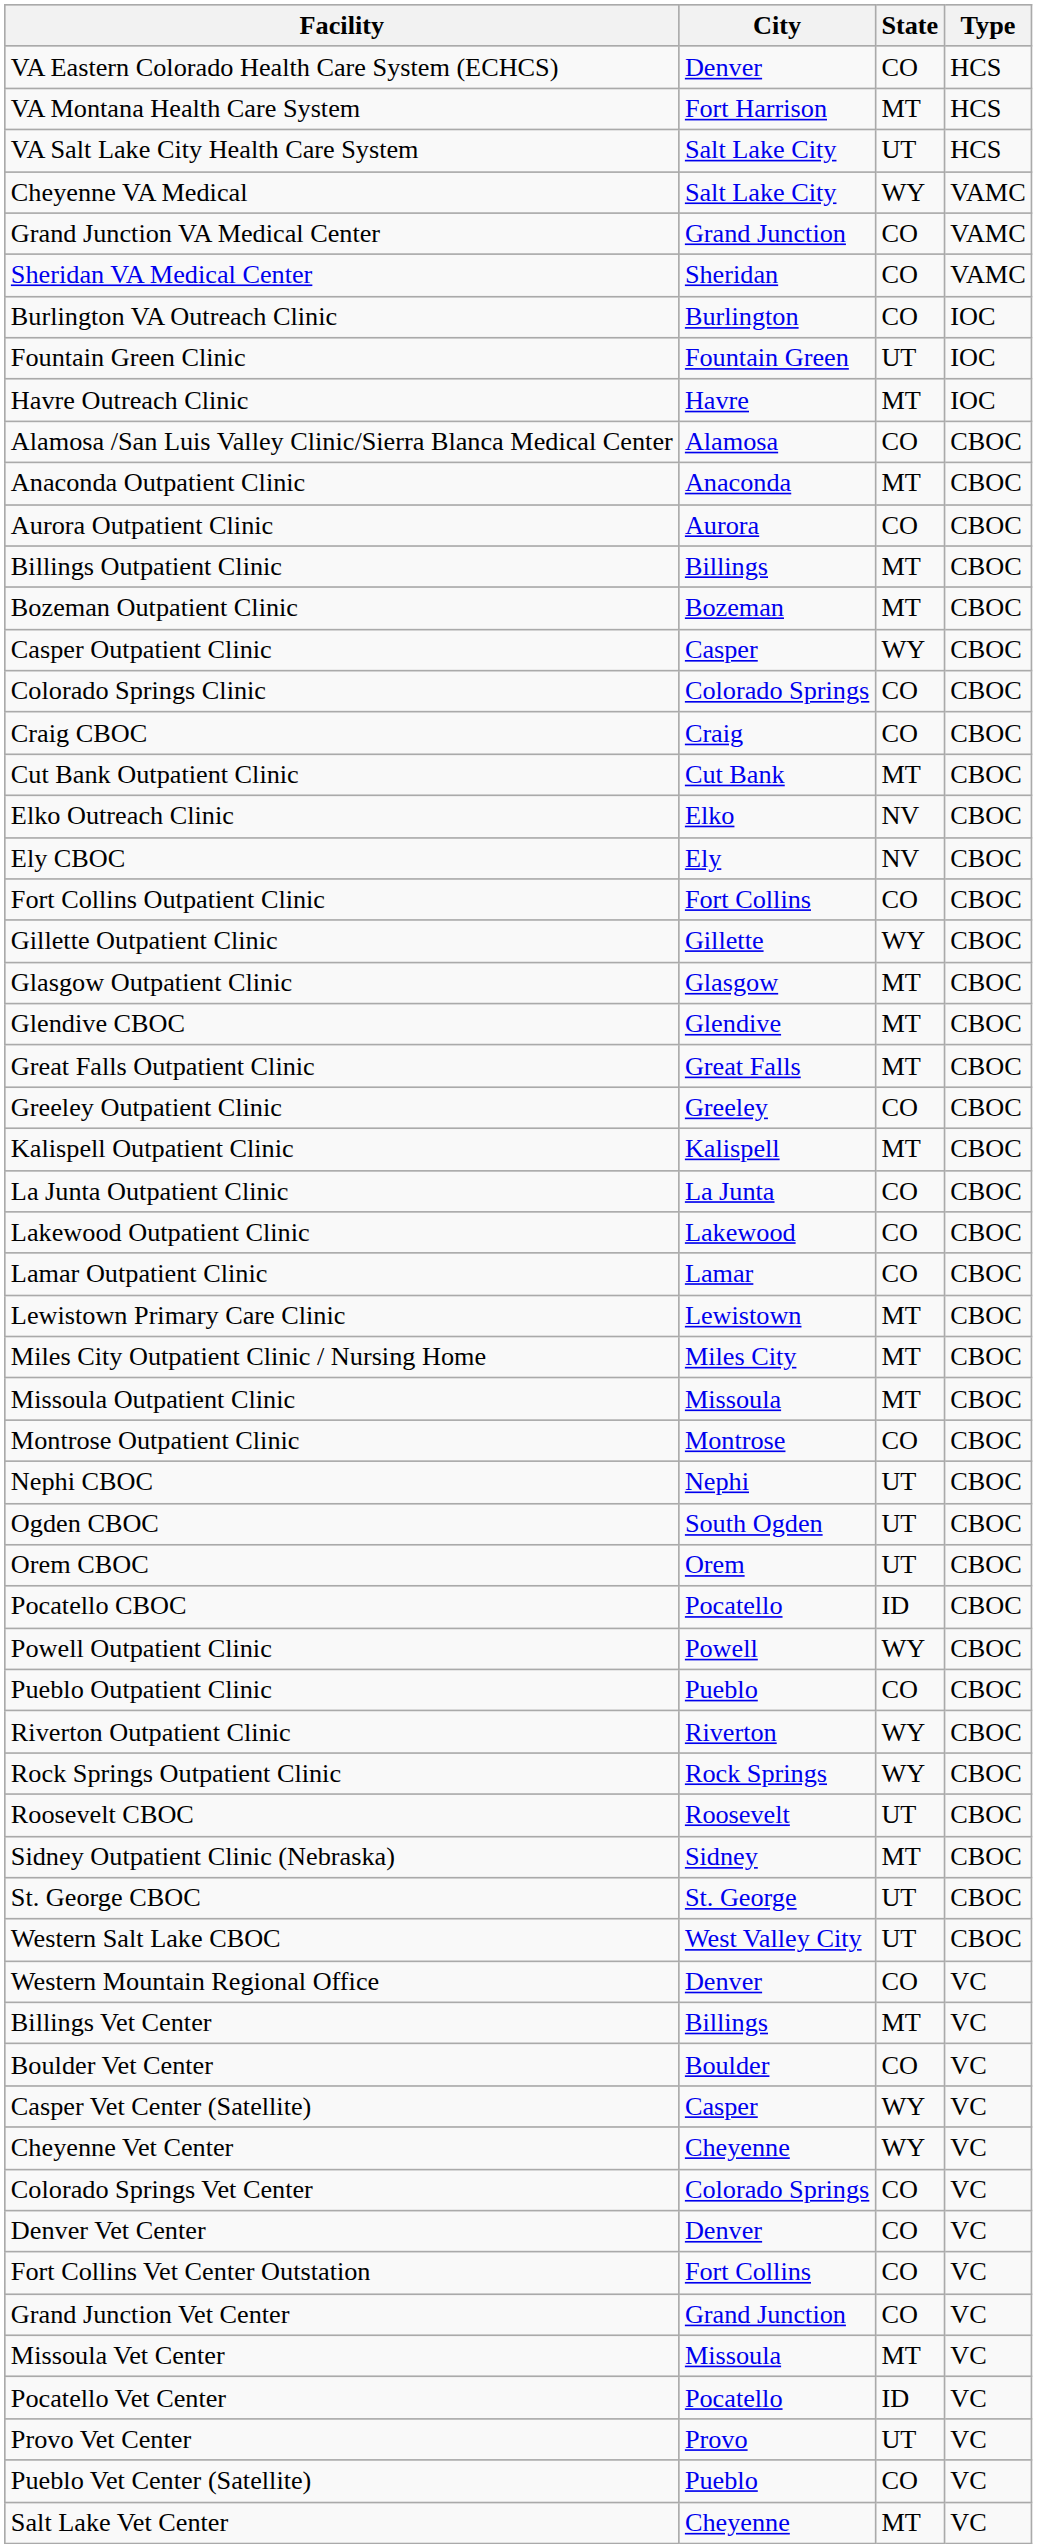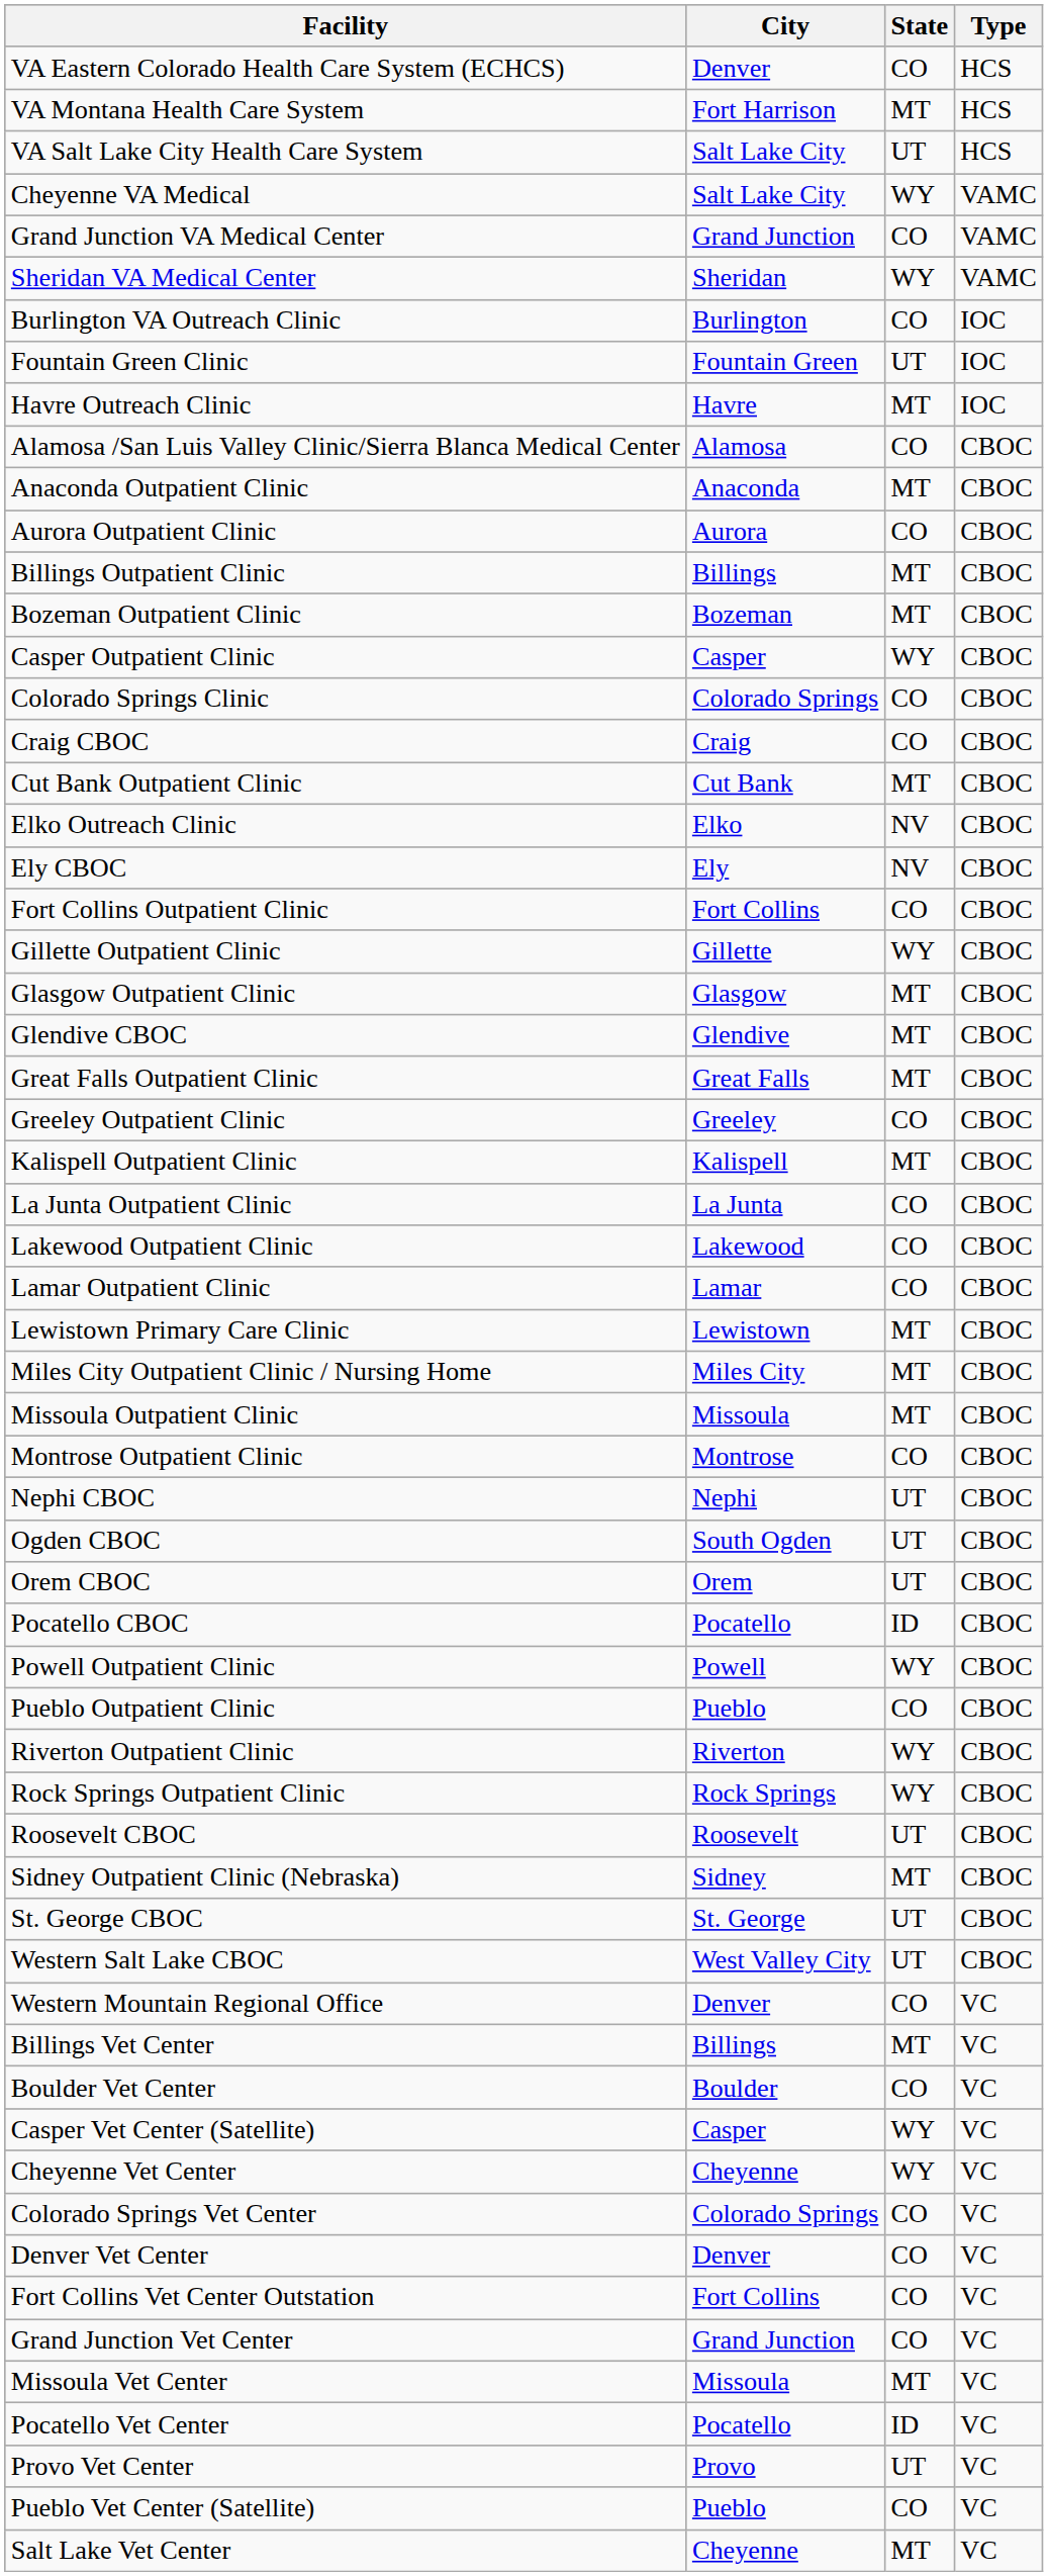 <table id="VISN19" class="wikitable sortable">
 <tr>
 <th>Facility</th>
 <th>City</th>
 <th>State</th>
 <th>Type</th>
 </tr>
 <tr>
 <td>VA Eastern Colorado Health Care System (ECHCS)</td>
 <td><a href='#'>Denver</a></td>
 <td>CO</td>
 <td>HCS</td>
 </tr>
 <tr>
 <td>VA Montana Health Care System</td>
 <td><a href='#'>Fort Harrison</a></td>
 <td>MT</td>
 <td>HCS</td>
 </tr>
 <tr>
 <td>VA Salt Lake City Health Care System</td>
 <td><a href='#'>Salt Lake City</a></td>
 <td>UT</td>
 <td>HCS</td>
 </tr>
 <tr>
 <td>Cheyenne VA Medical</td>
 <td><a href='#'>Salt Lake City</a></td>
 <td>WY</td>
 <td>VAMC</td>
 </tr>
 <tr>
 <td>Grand Junction VA Medical Center</td>
 <td><a href='#'>Grand Junction</a></td>
 <td>CO</td>
 <td>VAMC</td>
 </tr>
 <tr>
 <td><a href='#'>Sheridan VA Medical Center</a></td>
 <td><a href='#'>Sheridan</a></td>
-<td>CO</td>
+<td>WY</td>
 <td>VAMC</td>
 </tr>
 <tr>
 <td>Burlington VA Outreach Clinic</td>
 <td><a href='#'>Burlington</a></td>
 <td>CO</td>
 <td>IOC</td>
 </tr>
 <tr>
 <td>Fountain Green Clinic</td>
 <td><a href='#'>Fountain Green</a></td>
 <td>UT</td>
 <td>IOC</td>
 </tr>
 <tr>
 <td>Havre Outreach Clinic</td>
 <td><a href='#'>Havre</a></td>
 <td>MT</td>
 <td>IOC</td>
 </tr>
 <tr>
 <td>Alamosa /San Luis Valley Clinic/Sierra Blanca Medical Center</td>
 <td><a href='#'>Alamosa</a></td>
 <td>CO</td>
 <td>CBOC</td>
 </tr>
 <tr>
 <td>Anaconda Outpatient Clinic</td>
 <td><a href='#'>Anaconda</a></td>
 <td>MT</td>
 <td>CBOC</td>
 </tr>
 <tr>
 <td>Aurora Outpatient Clinic</td>
 <td><a href='#'>Aurora</a></td>
 <td>CO</td>
 <td>CBOC</td>
 </tr>
 <tr>
 <td>Billings Outpatient Clinic</td>
 <td><a href='#'>Billings</a></td>
 <td>MT</td>
 <td>CBOC</td>
 </tr>
 <tr>
 <td>Bozeman Outpatient Clinic</td>
 <td><a href='#'>Bozeman</a></td>
 <td>MT</td>
 <td>CBOC</td>
 </tr>
 <tr>
 <td>Casper Outpatient Clinic</td>
 <td><a href='#'>Casper</a></td>
 <td>WY</td>
 <td>CBOC</td>
 </tr>
 <tr>
 <td>Colorado Springs Clinic</td>
 <td><a href='#'>Colorado Springs</a></td>
 <td>CO</td>
 <td>CBOC</td>
 </tr>
 <tr>
 <td>Craig CBOC</td>
 <td><a href='#'>Craig</a></td>
 <td>CO</td>
 <td>CBOC</td>
 </tr>
 <tr>
 <td>Cut Bank Outpatient Clinic</td>
 <td><a href='#'>Cut Bank</a></td>
 <td>MT</td>
 <td>CBOC</td>
 </tr>
 <tr>
 <td>Elko Outreach Clinic</td>
 <td><a href='#'>Elko</a></td>
 <td>NV</td>
 <td>CBOC</td>
 </tr>
 <tr>
 <td>Ely CBOC</td>
 <td><a href='#'>Ely</a></td>
 <td>NV</td>
 <td>CBOC</td>
 </tr>
 <tr>
 <td>Fort Collins Outpatient Clinic</td>
 <td><a href='#'>Fort Collins</a></td>
 <td>CO</td>
 <td>CBOC</td>
 </tr>
 <tr>
 <td>Gillette Outpatient Clinic</td>
 <td><a href='#'>Gillette</a></td>
 <td>WY</td>
 <td>CBOC</td>
 </tr>
 <tr>
 <td>Glasgow Outpatient Clinic</td>
 <td><a href='#'>Glasgow</a></td>
 <td>MT</td>
 <td>CBOC</td>
 </tr>
 <tr>
 <td>Glendive CBOC</td>
 <td><a href='#'>Glendive</a></td>
 <td>MT</td>
 <td>CBOC</td>
 </tr>
 <tr>
 <td>Great Falls Outpatient Clinic</td>
 <td><a href='#'>Great Falls</a></td>
 <td>MT</td>
 <td>CBOC</td>
 </tr>
 <tr>
 <td>Greeley Outpatient Clinic</td>
 <td><a href='#'>Greeley</a></td>
 <td>CO</td>
 <td>CBOC</td>
 </tr>
 <tr>
 <td>Kalispell Outpatient Clinic</td>
 <td><a href='#'>Kalispell</a></td>
 <td>MT</td>
 <td>CBOC</td>
 </tr>
 <tr>
 <td>La Junta Outpatient Clinic</td>
 <td><a href='#'>La Junta</a></td>
 <td>CO</td>
 <td>CBOC</td>
 </tr>
 <tr>
 <td>Lakewood Outpatient Clinic</td>
 <td><a href='#'>Lakewood</a></td>
 <td>CO</td>
 <td>CBOC</td>
 </tr>
 <tr>
 <td>Lamar Outpatient Clinic</td>
 <td><a href='#'>Lamar</a></td>
 <td>CO</td>
 <td>CBOC</td>
 </tr>
 <tr>
 <td>Lewistown Primary Care Clinic</td>
 <td><a href='#'>Lewistown</a></td>
 <td>MT</td>
 <td>CBOC</td>
 </tr>
 <tr>
 <td>Miles City Outpatient Clinic / Nursing Home</td>
 <td><a href='#'>Miles City</a></td>
 <td>MT</td>
 <td>CBOC</td>
 </tr>
 <tr>
 <td>Missoula Outpatient Clinic</td>
 <td><a href='#'>Missoula</a></td>
 <td>MT</td>
 <td>CBOC</td>
 </tr>
 <tr>
 <td>Montrose Outpatient Clinic</td>
 <td><a href='#'>Montrose</a></td>
 <td>CO</td>
 <td>CBOC</td>
 </tr>
 <tr>
 <td>Nephi CBOC</td>
 <td><a href='#'>Nephi</a></td>
 <td>UT</td>
 <td>CBOC</td>
 </tr>
 <tr>
 <td>Ogden CBOC</td>
 <td><a href='#'>South Ogden</a></td>
 <td>UT</td>
 <td>CBOC</td>
 </tr>
 <tr>
 <td>Orem CBOC</td>
 <td><a href='#'>Orem</a></td>
 <td>UT</td>
 <td>CBOC</td>
 </tr>
 <tr>
 <td>Pocatello CBOC</td>
 <td><a href='#'>Pocatello</a></td>
 <td>ID</td>
 <td>CBOC</td>
 </tr>
 <tr>
 <td>Powell Outpatient Clinic</td>
 <td><a href='#'>Powell</a></td>
 <td>WY</td>
 <td>CBOC</td>
 </tr>
 <tr>
 <td>Pueblo Outpatient Clinic</td>
 <td><a href='#'>Pueblo</a></td>
 <td>CO</td>
 <td>CBOC</td>
 </tr>
 <tr>
 <td>Riverton Outpatient Clinic</td>
 <td><a href='#'>Riverton</a></td>
 <td>WY</td>
 <td>CBOC</td>
 </tr>
 <tr>
 <td>Rock Springs Outpatient Clinic</td>
 <td><a href='#'>Rock Springs</a></td>
 <td>WY</td>
 <td>CBOC</td>
 </tr>
 <tr>
 <td>Roosevelt CBOC</td>
 <td><a href='#'>Roosevelt</a></td>
 <td>UT</td>
 <td>CBOC</td>
 </tr>
 <tr>
 <td>Sidney Outpatient Clinic (Nebraska)</td>
 <td><a href='#'>Sidney</a></td>
 <td>MT</td>
 <td>CBOC</td>
 </tr>
 <tr>
 <td>St. George CBOC</td>
 <td><a href='#'>St. George</a></td>
 <td>UT</td>
 <td>CBOC</td>
 </tr>
 <tr>
 <td>Western Salt Lake CBOC</td>
 <td><a href='#'>West Valley City</a></td>
 <td>UT</td>
 <td>CBOC</td>
 </tr>
 <tr>
 <td>Western Mountain Regional Office</td>
 <td><a href='#'>Denver</a></td>
 <td>CO</td>
 <td>VC</td>
 </tr>
 <tr>
 <td>Billings Vet Center</td>
 <td><a href='#'>Billings</a></td>
 <td>MT</td>
 <td>VC</td>
 </tr>
 <tr>
 <td>Boulder Vet Center</td>
 <td><a href='#'>Boulder</a></td>
 <td>CO</td>
 <td>VC</td>
 </tr>
 <tr>
 <td>Casper Vet Center (Satellite)</td>
 <td><a href='#'>Casper</a></td>
 <td>WY</td>
 <td>VC</td>
 </tr>
 <tr>
 <td>Cheyenne Vet Center</td>
 <td><a href='#'>Cheyenne</a></td>
 <td>WY</td>
 <td>VC</td>
 </tr>
 <tr>
 <td>Colorado Springs Vet Center</td>
 <td><a href='#'>Colorado Springs</a></td>
 <td>CO</td>
 <td>VC</td>
 </tr>
 <tr>
 <td>Denver Vet Center</td>
 <td><a href='#'>Denver</a></td>
 <td>CO</td>
 <td>VC</td>
 </tr>
 <tr>
 <td>Fort Collins Vet Center Outstation</td>
 <td><a href='#'>Fort Collins</a></td>
 <td>CO</td>
 <td>VC</td>
 </tr>
 <tr>
 <td>Grand Junction Vet Center</td>
 <td><a href='#'>Grand Junction</a></td>
 <td>CO</td>
 <td>VC</td>
 </tr>
 <tr>
 <td>Missoula Vet Center</td>
 <td><a href='#'>Missoula</a></td>
 <td>MT</td>
 <td>VC</td>
 </tr>
 <tr>
 <td>Pocatello Vet Center</td>
 <td><a href='#'>Pocatello</a></td>
 <td>ID</td>
 <td>VC</td>
 </tr>
 <tr>
 <td>Provo Vet Center</td>
 <td><a href='#'>Provo</a></td>
 <td>UT</td>
 <td>VC</td>
 </tr>
 <tr>
 <td>Pueblo Vet Center (Satellite)</td>
 <td><a href='#'>Pueblo</a></td>
 <td>CO</td>
 <td>VC</td>
 </tr>
 <tr>
 <td>Salt Lake Vet Center</td>
 <td><a href='#'>Cheyenne</a></td>
 <td>MT</td>
 <td>VC</td>
 </tr>
 </table>
